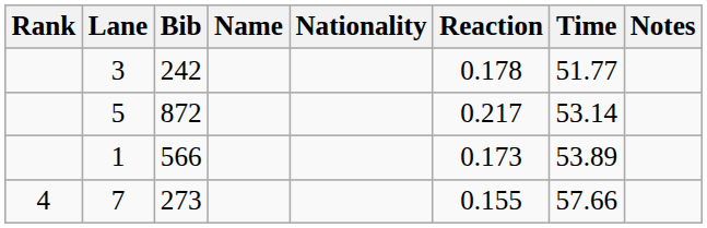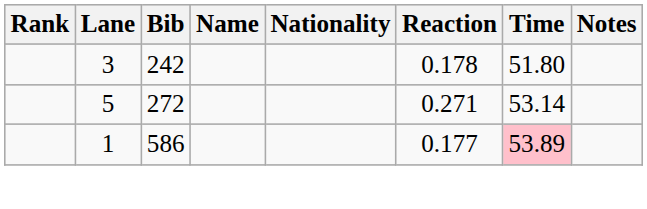 <table class="wikitable sortable" style="text-align:center">
 <tr>
 <th>Rank</th>
 <th>Lane</th>
 <th>Bib</th>
 <th>Name</th>
 <th>Nationality</th>
 <th>Reaction</th>
 <th>Time</th>
 <th>Notes</th>
 </tr>
 <tr>
 <td></td>
 <td>3</td>
 <td>242</td>
 <td align=left></td>
 <td align=left></td>
 <td>0.178</td>
-<td>51.77</td>
+<td>51.80</td>
 <td></td>
 </tr>
 <tr>
 <td></td>
 <td>5</td>
-<td>872</td>
+<td>272</td>
 <td align=left></td>
 <td align=left></td>
-<td>0.217</td>
+<td>0.271</td>
 <td>53.14</td>
 <td></td>
 </tr>
 <tr>
 <td></td>
 <td>1</td>
-<td>566</td>
+<td>586</td>
 <td align=left></td>
 <td align=left></td>
-<td>0.173</td>
-<td>53.89</td>
-<td></td>
-</tr>
-<tr>
-<td>4</td>
-<td>7</td>
-<td>273</td>
-<td align=left></td>
-<td align=left></td>
-<td>0.155</td>
-<td>57.66</td>
+<td>0.177</td>
+<td style="background: pink;">53.89</td>
 <td></td>
 </tr>
 </table>
